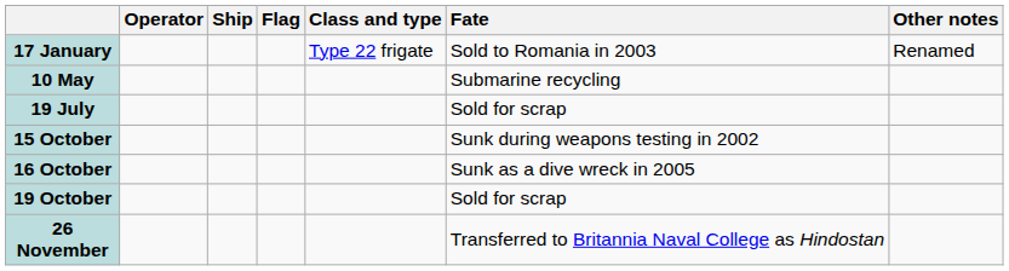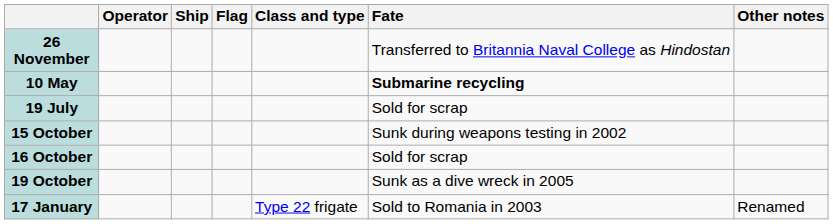 <table class="wikitable">
 <tr>
 <th width="90"></th>
 <th style="text-align: left;">Operator</th>
 <th style="text-align: left;">Ship</th>
 <th style="text-align: left;">Flag</th>
 <th style="text-align: left;">Class and type</th>
 <th style="text-align: left;">Fate</th>
 <th style="text-align: left;">Other notes</th>
 </tr>
 <tr>
-<th style="background: #bbdddd;">17 January</th>
+<th style="background: #bbdddd;">26 November</th>
 <td></td>
 <td><strong></strong></td>
 <td></td>
-<td><a href='#'>Type 22</a> frigate</td>
-<td>Sold to Romania in 2003</td>
-<td>Renamed </td>
+<td></td>
+<td>Transferred to <a href='#'>Britannia Naval College</a> as <em>Hindostan</em></td>
+<td></td>
 </tr>
 <tr>
 <th style="background: #bbdddd;">10 May</th>
 <td></td>
 <td><strong></strong></td>
 <td></td>
 <td></td>
-<td>Submarine recycling</td>
+<td><strong>Submarine recycling</strong></td>
 <td></td>
 </tr>
 <tr>
 <th style="background: #bbdddd;">19 July</th>
 <td></td>
 <td><strong></strong></td>
 <td></td>
 <td></td>
 <td>Sold for scrap</td>
 <td></td>
 </tr>
 <tr>
 <th style="background: #bbdddd;">15 October</th>
 <td></td>
 <td><strong></strong></td>
 <td></td>
 <td></td>
 <td>Sunk during weapons testing in 2002</td>
 <td></td>
 </tr>
 <tr>
 <th style="background: #bbdddd;">16 October</th>
 <td></td>
 <td><strong></strong></td>
 <td></td>
 <td></td>
-<td>Sunk as a dive wreck in 2005</td>
+<td>Sold for scrap</td>
 <td></td>
 </tr>
 <tr>
 <th style="background: #bbdddd;">19 October</th>
 <td></td>
 <td><strong></strong></td>
 <td></td>
 <td></td>
-<td>Sold for scrap</td>
+<td>Sunk as a dive wreck in 2005</td>
 <td></td>
 </tr>
 <tr>
-<th style="background: #bbdddd;">26 November</th>
+<th style="background: #bbdddd;">17 January</th>
 <td></td>
 <td><strong></strong></td>
 <td></td>
-<td></td>
-<td>Transferred to <a href='#'>Britannia Naval College</a> as <em>Hindostan</em></td>
-<td></td>
+<td><a href='#'>Type 22</a> frigate</td>
+<td>Sold to Romania in 2003</td>
+<td>Renamed </td>
 </tr>
 </table>
